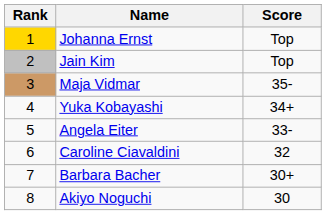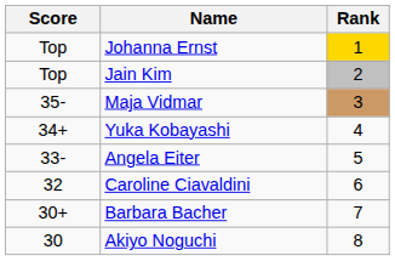 <table class="wikitable">
 <tr>
+<th width = "80">Score</th>
+<th width = "200">Name</th>
 <th width = "50">Rank</th>
-<th width = "200">Name</th>
-<th width = "80">Score</th>
 </tr>
 <tr>
+<td align="center">Top</td>
+<td> <a href='#'>Johanna Ernst</a></td>
 <td align="center" style="background: gold">1</td>
-<td> <a href='#'>Johanna Ernst</a></td>
-<td align="center">Top</td>
 </tr>
 <tr>
+<td align="center">Top</td>
+<td> <a href='#'>Jain Kim</a></td>
 <td align="center" style="background: silver">2</td>
-<td> <a href='#'>Jain Kim</a></td>
-<td align="center">Top</td>
 </tr>
 <tr>
+<td align="center">35-</td>
+<td> <a href='#'>Maja Vidmar</a></td>
 <td align="center" style="background: #cc9966">3</td>
-<td> <a href='#'>Maja Vidmar</a></td>
-<td align="center">35-</td>
 </tr>
 <tr>
+<td align="center">34+</td>
+<td> <a href='#'>Yuka Kobayashi</a></td>
 <td align="center">4</td>
-<td> <a href='#'>Yuka Kobayashi</a></td>
-<td align="center">34+</td>
 </tr>
 <tr>
+<td align="center">33-</td>
+<td> <a href='#'>Angela Eiter</a></td>
 <td align="center">5</td>
-<td> <a href='#'>Angela Eiter</a></td>
-<td align="center">33-</td>
 </tr>
 <tr>
+<td align="center">32</td>
+<td> <a href='#'>Caroline Ciavaldini</a></td>
 <td align="center">6</td>
-<td> <a href='#'>Caroline Ciavaldini</a></td>
-<td align="center">32</td>
 </tr>
 <tr>
+<td align="center">30+</td>
+<td> <a href='#'>Barbara Bacher</a></td>
 <td align="center">7</td>
-<td> <a href='#'>Barbara Bacher</a></td>
-<td align="center">30+</td>
 </tr>
 <tr>
+<td align="center">30</td>
+<td> <a href='#'>Akiyo Noguchi</a></td>
 <td align="center">8</td>
-<td> <a href='#'>Akiyo Noguchi</a></td>
-<td align="center">30</td>
 </tr>
 </table>
